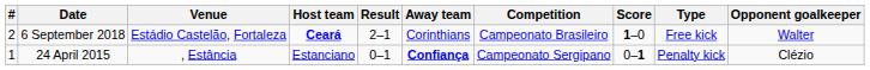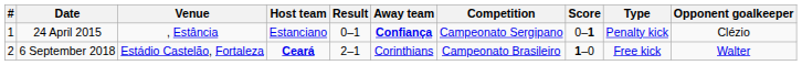 <table class="wikitable" style="text-align:center">
 <tr>
 <th>#</th>
 <th>Date</th>
 <th>Venue</th>
 <th>Host team</th>
 <th>Result</th>
 <th>Away team</th>
 <th>Competition</th>
 <th>Score</th>
 <th>Type</th>
 <th>Opponent goalkeeper</th>
 </tr>
 <tr>
+<td>1</td>
+<td>24 April 2015</td>
+<td>, <a href='#'>Estância</a></td>
+<td><a href='#'>Estanciano</a></td>
+<td>0–1</td>
+<td><strong><a href='#'>Confiança</a></strong></td>
+<td><a href='#'>Campeonato Sergipano</a></td>
+<td>0–<strong>1</strong></td>
+<td><a href='#'>Penalty kick</a></td>
+<td>Clézio</td>
+</tr>
+<tr>
 <td>2</td>
 <td>6 September 2018</td>
 <td><a href='#'>Estádio Castelão</a>, <a href='#'>Fortaleza</a></td>
 <td><strong><a href='#'>Ceará</a></strong></td>
 <td>2–1</td>
 <td><a href='#'>Corinthians</a></td>
 <td><a href='#'>Campeonato Brasileiro</a></td>
 <td><strong>1</strong>–0</td>
 <td><a href='#'>Free kick</a></td>
 <td><a href='#'>Walter</a></td>
 </tr>
-<tr>
-<td>1</td>
-<td>24 April 2015</td>
-<td>, <a href='#'>Estância</a></td>
-<td><a href='#'>Estanciano</a></td>
-<td>0–1</td>
-<td><strong><a href='#'>Confiança</a></strong></td>
-<td><a href='#'>Campeonato Sergipano</a></td>
-<td>0–<strong>1</strong></td>
-<td><a href='#'>Penalty kick</a></td>
-<td>Clézio</td>
-</tr>
 </table>
